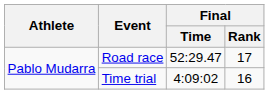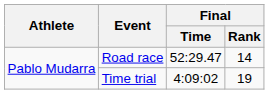 <table class="wikitable" border="1" style="font-size:90%">
 <tr>
 <th rowspan=2>Athlete</th>
 <th rowspan=2>Event</th>
 <th colspan=2>Final</th>
 </tr>
 <tr>
 <th>Time</th>
 <th>Rank</th>
 </tr>
 <tr align=center>
 <td align=left rowspan=2><a href='#'>Pablo Mudarra</a></td>
 <td align=left><a href='#'>Road race</a></td>
 <td>52:29.47</td>
-<td>17</td>
+<td>14</td>
 </tr>
 <tr align=center>
 <td align=left><a href='#'>Time trial</a></td>
 <td>4:09:02</td>
-<td>16</td>
+<td>19</td>
 </tr>
 </table>
